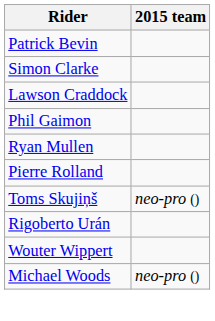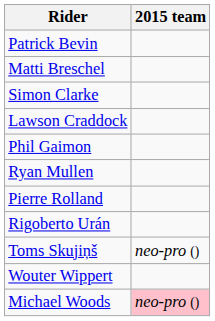 <table class="wikitable">
 <tr>
 <th>Rider</th>
 <th>2015 team</th>
 </tr>
 <tr>
 <td><a href='#'>Patrick Bevin</a></td>
+<td></td>
+</tr>
+<tr>
+<td><a href='#'>Matti Breschel</a></td>
 <td></td>
 </tr>
 <tr>
 <td><a href='#'>Simon Clarke</a></td>
 <td></td>
 </tr>
 <tr>
 <td><a href='#'>Lawson Craddock</a></td>
 <td></td>
 </tr>
 <tr>
 <td><a href='#'>Phil Gaimon</a></td>
 <td></td>
 </tr>
 <tr>
 <td><a href='#'>Ryan Mullen</a></td>
 <td></td>
 </tr>
 <tr>
 <td><a href='#'>Pierre Rolland</a></td>
 <td></td>
 </tr>
 <tr>
+<td><a href='#'>Rigoberto Urán</a></td>
+<td></td>
+</tr>
+<tr>
 <td><a href='#'>Toms Skujiņš</a></td>
 <td><em>neo-pro</em> <small>()</small></td>
-</tr>
-<tr>
-<td><a href='#'>Rigoberto Urán</a></td>
-<td></td>
 </tr>
 <tr>
 <td><a href='#'>Wouter Wippert</a></td>
 <td></td>
 </tr>
 <tr>
 <td><a href='#'>Michael Woods</a></td>
-<td><em>neo-pro</em> <small>()</small></td>
+<td style="background: pink;"><em>neo-pro</em> <small>()</small></td>
 </tr>
 </table>
